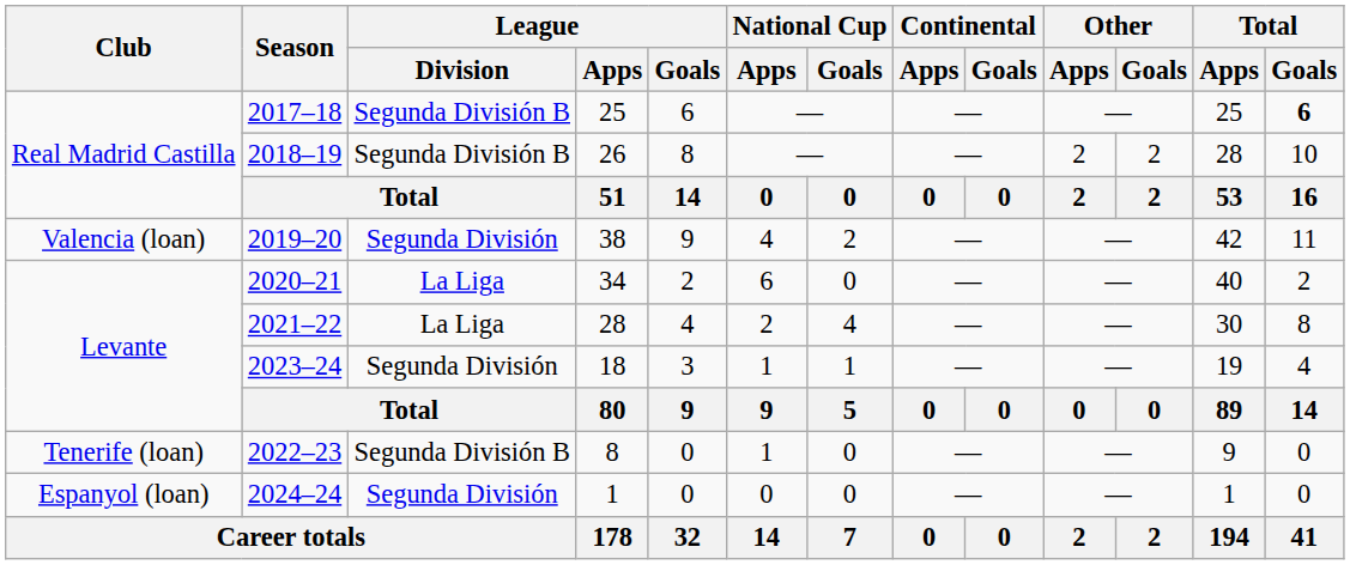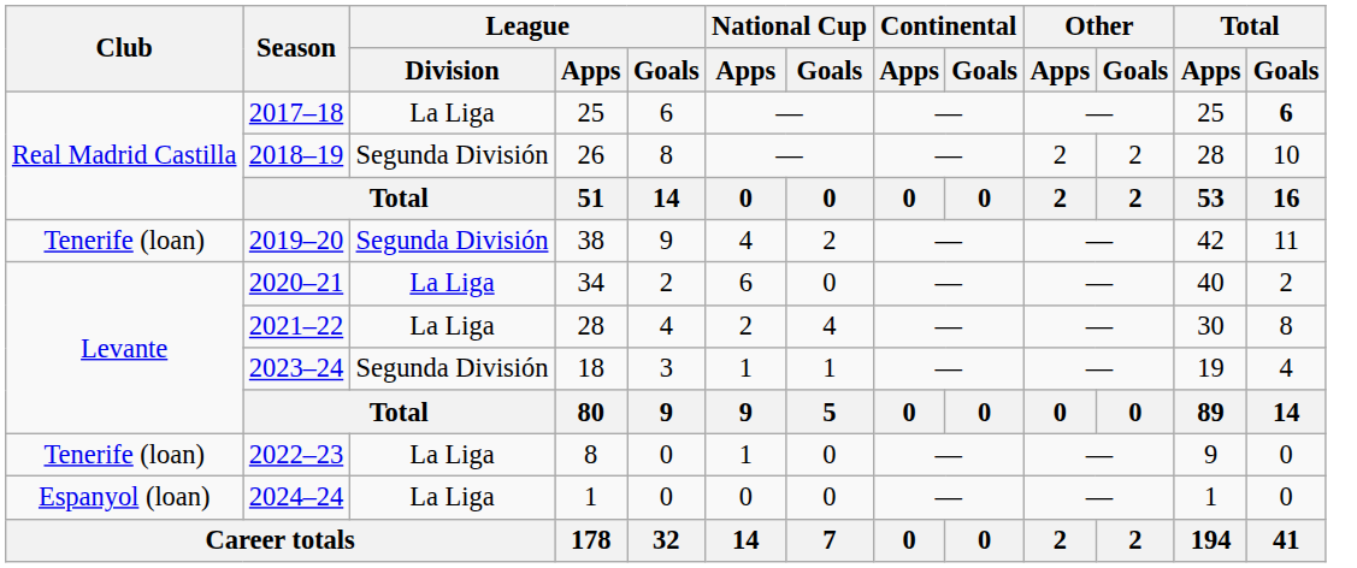 <table class="wikitable" style="text-align:center">
 <tr>
 <th rowspan="2">Club</th>
 <th rowspan="2">Season</th>
 <th colspan="3">League</th>
 <th colspan="2">National Cup</th>
 <th colspan="2">Continental</th>
 <th colspan="2">Other</th>
 <th colspan="2">Total</th>
 </tr>
 <tr>
 <th>Division</th>
 <th>Apps</th>
 <th>Goals</th>
 <th>Apps</th>
 <th>Goals</th>
 <th>Apps</th>
 <th>Goals</th>
 <th>Apps</th>
 <th>Goals</th>
 <th>Apps</th>
 <th>Goals</th>
 </tr>
 <tr>
 <td rowspan="3"><a href='#'>Real Madrid Castilla</a></td>
 <td><a href='#'>2017–18</a></td>
-<td><a href='#'>Segunda División B</a></td>
+<td>La Liga</td>
 <td>25</td>
 <td>6</td>
 <td colspan="2">—</td>
 <td colspan="2">—</td>
 <td colspan="2">—</td>
 <td>25</td>
 <td><strong>6</strong></td>
 </tr>
 <tr>
 <td><a href='#'>2018–19</a></td>
-<td>Segunda División B</td>
+<td>Segunda División</td>
 <td>26</td>
 <td>8</td>
 <td colspan="2">—</td>
 <td colspan="2">—</td>
 <td>2</td>
 <td>2</td>
 <td>28</td>
 <td>10</td>
 </tr>
 <tr>
 <th colspan="2">Total</th>
 <th>51</th>
 <th>14</th>
 <th>0</th>
 <th>0</th>
 <th>0</th>
 <th>0</th>
 <th>2</th>
 <th>2</th>
 <th>53</th>
 <th>16</th>
 </tr>
 <tr>
-<td><a href='#'>Valencia</a> (loan)</td>
+<td><a href='#'>Tenerife</a> (loan)</td>
 <td><a href='#'>2019–20</a></td>
 <td><a href='#'>Segunda División</a></td>
 <td>38</td>
 <td>9</td>
 <td>4</td>
 <td>2</td>
 <td colspan="2">—</td>
 <td colspan="2">—</td>
 <td>42</td>
 <td>11</td>
 </tr>
 <tr>
 <td rowspan="4"><a href='#'>Levante</a></td>
 <td><a href='#'>2020–21</a></td>
 <td><a href='#'>La Liga</a></td>
 <td>34</td>
 <td>2</td>
 <td>6</td>
 <td>0</td>
 <td colspan="2">—</td>
 <td colspan="2">—</td>
 <td>40</td>
 <td>2</td>
 </tr>
 <tr>
 <td><a href='#'>2021–22</a></td>
 <td>La Liga</td>
 <td>28</td>
 <td>4</td>
 <td>2</td>
 <td>4</td>
 <td colspan="2">—</td>
 <td colspan="2">—</td>
 <td>30</td>
 <td>8</td>
 </tr>
 <tr>
 <td><a href='#'>2023–24</a></td>
 <td>Segunda División</td>
 <td>18</td>
 <td>3</td>
 <td>1</td>
 <td>1</td>
 <td colspan="2">—</td>
 <td colspan="2">—</td>
 <td>19</td>
 <td>4</td>
 </tr>
 <tr>
 <th colspan="2">Total</th>
 <th>80</th>
 <th>9</th>
 <th>9</th>
 <th>5</th>
 <th>0</th>
 <th>0</th>
 <th>0</th>
 <th>0</th>
 <th>89</th>
 <th>14</th>
 </tr>
 <tr>
 <td><a href='#'>Tenerife</a> (loan)</td>
 <td><a href='#'>2022–23</a></td>
-<td>Segunda División B</td>
+<td>La Liga</td>
 <td>8</td>
 <td>0</td>
 <td>1</td>
 <td>0</td>
 <td colspan="2">—</td>
 <td colspan="2">—</td>
 <td>9</td>
 <td>0</td>
 </tr>
 <tr>
 <td><a href='#'>Espanyol</a> (loan)</td>
 <td><a href='#'>2024–24</a></td>
-<td><a href='#'>Segunda División</a></td>
+<td>La Liga</td>
 <td>1</td>
 <td>0</td>
 <td>0</td>
 <td>0</td>
 <td colspan="2">—</td>
 <td colspan="2">—</td>
 <td>1</td>
 <td>0</td>
 </tr>
 <tr>
 <th colspan="3">Career totals</th>
 <th>178</th>
 <th>32</th>
 <th>14</th>
 <th>7</th>
 <th>0</th>
 <th>0</th>
 <th>2</th>
 <th>2</th>
 <th>194</th>
 <th>41</th>
 </tr>
 </table>
